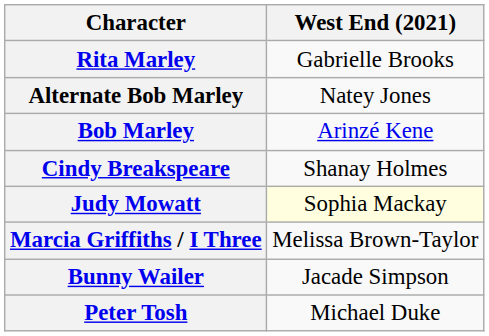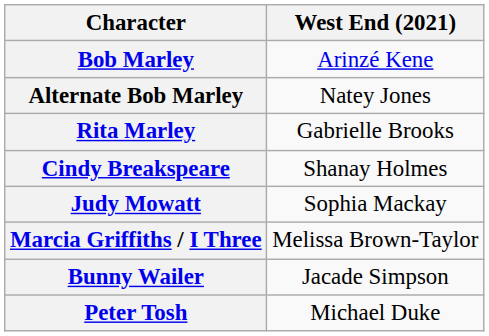 <table class="wikitable">
 <tr>
 <th>Character</th>
 <th>West End (2021)</th>
 </tr>
 <tr>
-<th><a href='#'>Rita Marley</a></th>
-<td align="center">Gabrielle Brooks</td>
+<th><a href='#'>Bob Marley</a></th>
+<td align="center"><a href='#'>Arinzé Kene</a></td>
 </tr>
 <tr>
 <th>Alternate Bob Marley</th>
 <td align="center">Natey Jones</td>
 </tr>
 <tr>
-<th><a href='#'>Bob Marley</a></th>
-<td align="center"><a href='#'>Arinzé Kene</a></td>
+<th><a href='#'>Rita Marley</a></th>
+<td align="center">Gabrielle Brooks</td>
 </tr>
 <tr>
 <th><a href='#'>Cindy Breakspeare</a></th>
 <td align="center">Shanay Holmes</td>
 </tr>
 <tr>
 <th><a href='#'>Judy Mowatt</a></th>
-<td align="center" style="background: lightyellow;">Sophia Mackay</td>
+<td align="center">Sophia Mackay</td>
 </tr>
 <tr>
 <th><a href='#'>Marcia Griffiths</a> / <a href='#'>I Three</a></th>
 <td align="center">Melissa Brown-Taylor</td>
 </tr>
 <tr>
 <th><a href='#'>Bunny Wailer</a></th>
 <td align="center">Jacade Simpson</td>
 </tr>
 <tr>
 <th><a href='#'>Peter Tosh</a></th>
 <td align="center">Michael Duke</td>
 </tr>
 </table>
